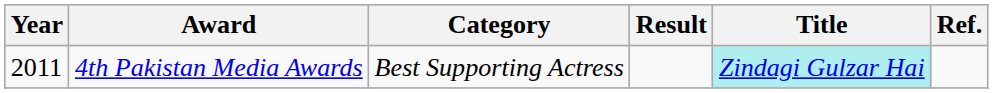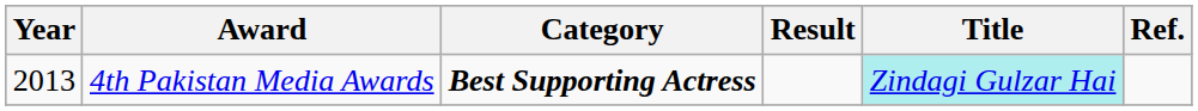 <table class="wikitable">
 <tr>
 <th>Year</th>
 <th>Award</th>
 <th>Category</th>
 <th>Result</th>
 <th>Title</th>
 <th>Ref.</th>
 </tr>
 <tr>
-<td>2011</td>
+<td>2013</td>
 <td><em><a href='#'>4th Pakistan Media Awards</a></em></td>
-<td><em>Best Supporting Actress</em></td>
+<td><strong><em>Best Supporting Actress</em></strong></td>
 <td></td>
 <td style="background: paleturquoise;"><em><a href='#'>Zindagi Gulzar Hai</a></em></td>
 <td></td>
 </tr>
 </table>
